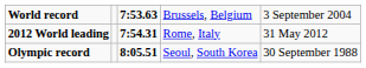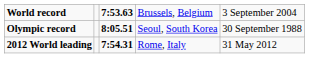 <table class="wikitable">
 <tr>
 <td><strong>World record</strong></td>
 <td></td>
 <td><strong>7:53.63</strong></td>
 <td><a href='#'>Brussels</a>, <a href='#'>Belgium</a></td>
 <td>3 September 2004</td>
 </tr>
 <tr>
+<td><strong>Olympic record</strong></td>
+<td></td>
+<td><strong>8:05.51</strong></td>
+<td><a href='#'>Seoul</a>, <a href='#'>South Korea</a></td>
+<td>30 September 1988</td>
+</tr>
+<tr>
 <td><strong>2012 World leading</strong></td>
 <td></td>
 <td><strong>7:54.31</strong></td>
 <td><a href='#'>Rome</a>, <a href='#'>Italy</a></td>
 <td>31 May 2012</td>
 </tr>
-<tr>
-<td><strong>Olympic record</strong></td>
-<td></td>
-<td><strong>8:05.51</strong></td>
-<td><a href='#'>Seoul</a>, <a href='#'>South Korea</a></td>
-<td>30 September 1988</td>
-</tr>
 </table>
